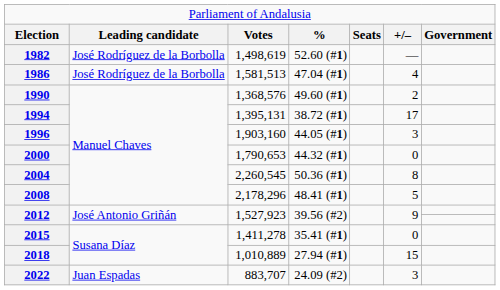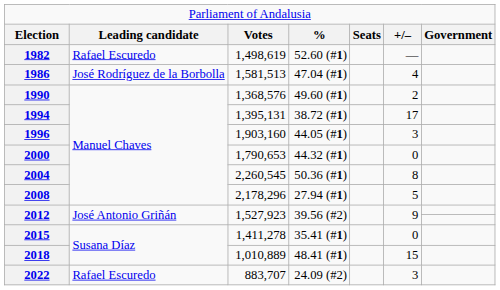 <table class="wikitable" style="text-align:right;">
 <tr>
 <td colspan="8" align="center"><a href='#'>Parliament of Andalusia</a></td>
 </tr>
 <tr>
 <th width="75">Election</th>
 <th>Leading candidate</th>
 <th width="70">Votes</th>
 <th width="70">%</th>
 <th>Seats</th>
 <th width="40">+/–</th>
 <th>Government</th>
 </tr>
 <tr>
 <th><a href='#'>1982</a></th>
-<td align="left"><a href='#'>José Rodríguez de la Borbolla</a></td>
+<td align="left"><a href='#'>Rafael Escuredo</a></td>
 <td>1,498,619</td>
 <td>52.60 (#<strong>1</strong>)</td>
 <td></td>
 <td>—</td>
 <td></td>
 </tr>
 <tr>
 <th><a href='#'>1986</a></th>
 <td align="left"><a href='#'>José Rodríguez de la Borbolla</a></td>
 <td>1,581,513</td>
 <td>47.04 (#<strong>1</strong>)</td>
 <td></td>
 <td>4</td>
 <td></td>
 </tr>
 <tr>
 <th><a href='#'>1990</a></th>
 <td rowspan="6" align="left"><a href='#'>Manuel Chaves</a></td>
 <td>1,368,576</td>
 <td>49.60 (#<strong>1</strong>)</td>
 <td></td>
 <td>2</td>
 <td></td>
 </tr>
 <tr>
 <th><a href='#'>1994</a></th>
 <td>1,395,131</td>
 <td>38.72 (#<strong>1</strong>)</td>
 <td></td>
 <td>17</td>
 <td></td>
 </tr>
 <tr>
 <th><a href='#'>1996</a></th>
 <td>1,903,160</td>
 <td>44.05 (#<strong>1</strong>)</td>
 <td></td>
 <td>3</td>
 <td></td>
 </tr>
 <tr>
 <th><a href='#'>2000</a></th>
 <td>1,790,653</td>
 <td>44.32 (#<strong>1</strong>)</td>
 <td></td>
 <td>0</td>
 <td></td>
 </tr>
 <tr>
 <th><a href='#'>2004</a></th>
 <td>2,260,545</td>
 <td>50.36 (#<strong>1</strong>)</td>
 <td></td>
 <td>8</td>
 <td></td>
 </tr>
 <tr>
 <th><a href='#'>2008</a></th>
 <td>2,178,296</td>
-<td>48.41 (#<strong>1</strong>)</td>
+<td>27.94 (#<strong>1</strong>)</td>
 <td></td>
 <td>5</td>
 <td></td>
 </tr>
 <tr>
 <th rowspan="2"><a href='#'>2012</a></th>
 <td rowspan="2" align="left"><a href='#'>José Antonio Griñán</a></td>
 <td rowspan="2">1,527,923</td>
 <td rowspan="2">39.56 (#2)</td>
 <td rowspan="2"></td>
 <td rowspan="2">9</td>
 <td></td>
 </tr>
 <tr>
 <td></td>
 </tr>
 <tr>
 <th><a href='#'>2015</a></th>
 <td rowspan="2" align="left"><a href='#'>Susana Díaz</a></td>
 <td>1,411,278</td>
 <td>35.41 (#<strong>1</strong>)</td>
 <td></td>
 <td>0</td>
 <td></td>
 </tr>
 <tr>
 <th><a href='#'>2018</a></th>
 <td>1,010,889</td>
-<td>27.94 (#<strong>1</strong>)</td>
+<td>48.41 (#<strong>1</strong>)</td>
 <td></td>
 <td>15</td>
 <td></td>
 </tr>
 <tr>
 <th><a href='#'>2022</a></th>
-<td align="left"><a href='#'>Juan Espadas</a></td>
+<td align="left"><a href='#'>Rafael Escuredo</a></td>
 <td>883,707</td>
 <td>24.09 (#2)</td>
 <td></td>
 <td>3</td>
 <td></td>
 </tr>
 </table>
